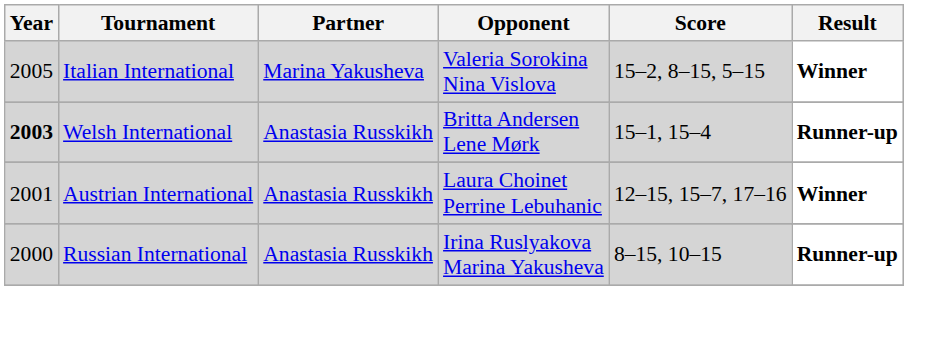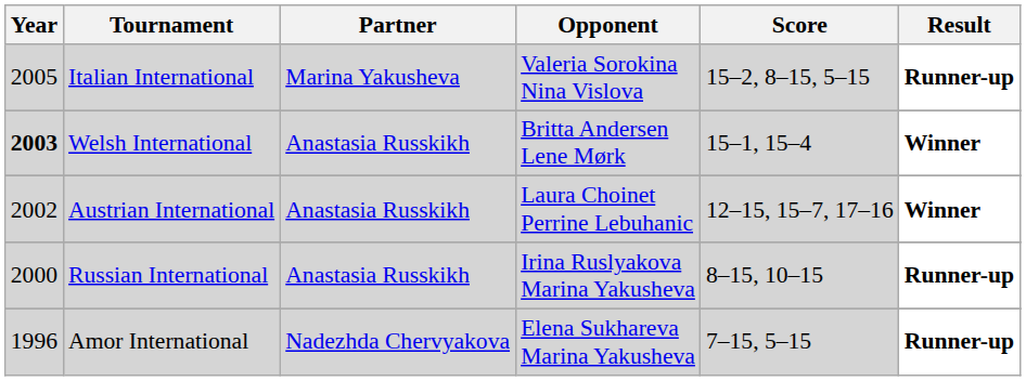 <table class="sortable wikitable" style="font-size: 90%;">
 <tr>
 <th>Year</th>
 <th>Tournament</th>
 <th>Partner</th>
 <th>Opponent</th>
 <th>Score</th>
 <th>Result</th>
 </tr>
 <tr style="background:#D5D5D5">
 <td align="center">2005</td>
 <td align="left"><a href='#'>Italian International</a></td>
 <td align="left"> <a href='#'>Marina Yakusheva</a></td>
 <td align="left"> <a href='#'>Valeria Sorokina</a><br> <a href='#'>Nina Vislova</a></td>
 <td align="left">15–2, 8–15, 5–15</td>
-<td style="text-align:left; background:white"> <strong>Winner</strong></td>
+<td style="text-align:left; background:white"> <strong>Runner-up</strong></td>
 </tr>
 <tr>
 </tr>
 <tr style="background:#D5D5D5">
 <td align="center"><strong>2003</strong></td>
 <td align="left"><a href='#'>Welsh International</a></td>
 <td align="left"> <a href='#'>Anastasia Russkikh</a></td>
 <td align="left"> <a href='#'>Britta Andersen</a><br> <a href='#'>Lene Mørk</a></td>
 <td align="left">15–1, 15–4</td>
-<td style="text-align:left; background:white"> <strong>Runner-up</strong></td>
+<td style="text-align:left; background:white"> <strong>Winner</strong></td>
 </tr>
 <tr>
 </tr>
 <tr style="background:#D5D5D5">
-<td align="center">2001</td>
+<td align="center">2002</td>
 <td align="left"><a href='#'>Austrian International</a></td>
 <td align="left"> <a href='#'>Anastasia Russkikh</a></td>
 <td align="left"> <a href='#'>Laura Choinet</a><br> <a href='#'>Perrine Lebuhanic</a></td>
 <td align="left">12–15, 15–7, 17–16</td>
 <td style="text-align:left; background:white"> <strong>Winner</strong></td>
 </tr>
 <tr>
 </tr>
 <tr style="background:#D5D5D5">
 <td align="center">2000</td>
 <td align="left"><a href='#'>Russian International</a></td>
 <td align="left"> <a href='#'>Anastasia Russkikh</a></td>
 <td align="left"> <a href='#'>Irina Ruslyakova</a><br> <a href='#'>Marina Yakusheva</a></td>
 <td align="left">8–15, 10–15</td>
 <td style="text-align:left; background:white"> <strong>Runner-up</strong></td>
 </tr>
 <tr>
 </tr>
+<tr style="background:#D5D5D5">
+<td align="center">1996</td>
+<td align="left">Amor International</td>
+<td align="left"> <a href='#'>Nadezhda Chervyakova</a></td>
+<td align="left"> <a href='#'>Elena Sukhareva</a><br> <a href='#'>Marina Yakusheva</a></td>
+<td align="left">7–15, 5–15</td>
+<td style="text-align:left; background:white"> <strong>Runner-up</strong></td>
+</tr>
 </table>
